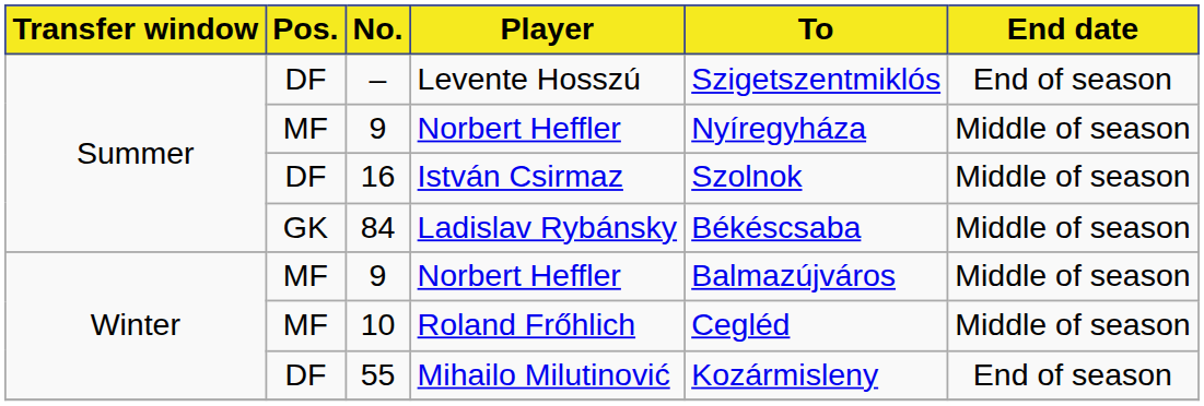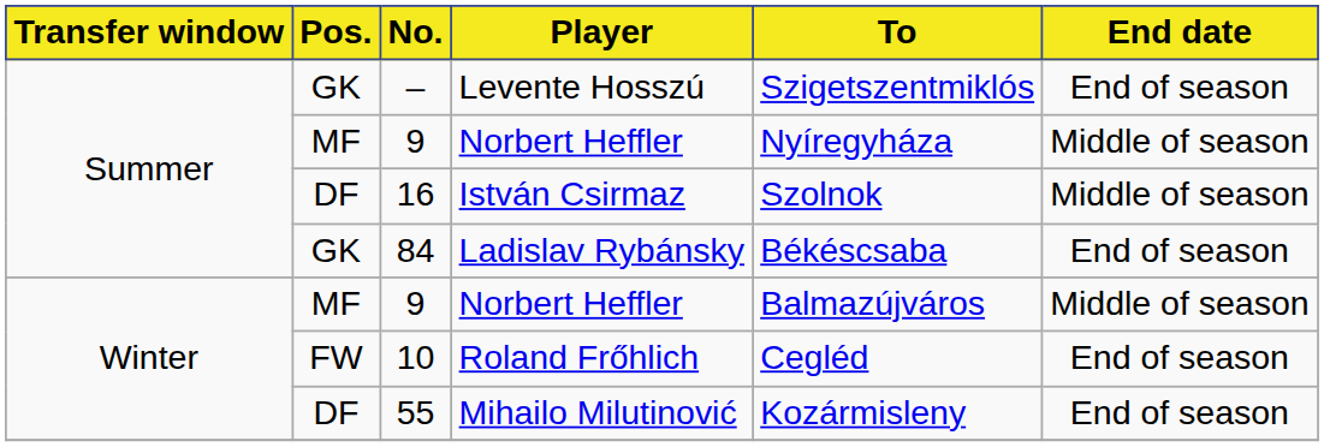 <table class="wikitable plainrowheaders sortable">
 <tr>
 <th style="background-color:#F5EA1F;color:black;border:1px solid #38478A">Transfer window</th>
 <th style="background-color:#F5EA1F;color:black;border:1px solid #38478A">Pos.</th>
 <th style="background-color:#F5EA1F;color:black;border:1px solid #38478A">No.</th>
 <th style="background-color:#F5EA1F;color:black;border:1px solid #38478A">Player</th>
 <th style="background-color:#F5EA1F;color:black;border:1px solid #38478A">To</th>
 <th style="background-color:#F5EA1F;color:black;border:1px solid #38478A">End date</th>
 </tr>
 <tr>
 <td rowspan="4" style="text-align:center;">Summer</td>
-<td style=text-align:center;>DF</td>
+<td style=text-align:center;>GK</td>
 <td style=text-align:center;>–</td>
 <td style=text-align:left;> Levente Hosszú</td>
 <td style=text-align:left;><a href='#'>Szigetszentmiklós</a></td>
 <td style=text-align:center;>End of season</td>
 </tr>
 <tr>
 <td style=text-align:center;>MF</td>
 <td style=text-align:center;>9</td>
 <td style=text-align:left;> <a href='#'>Norbert Heffler</a></td>
 <td style=text-align:left;><a href='#'>Nyíregyháza</a></td>
 <td style=text-align:center;>Middle of season</td>
 </tr>
 <tr>
 <td style=text-align:center;>DF</td>
 <td style=text-align:center;>16</td>
 <td style=text-align:left;> <a href='#'>István Csirmaz</a></td>
 <td style=text-align:left;><a href='#'>Szolnok</a></td>
 <td style=text-align:center;>Middle of season</td>
 </tr>
 <tr>
 <td style=text-align:center;>GK</td>
 <td style=text-align:center;>84</td>
 <td style=text-align:left;> <a href='#'>Ladislav Rybánsky</a></td>
 <td style=text-align:left;><a href='#'>Békéscsaba</a></td>
-<td style=text-align:center;>Middle of season</td>
+<td style=text-align:center;>End of season</td>
 </tr>
 <tr>
 <td rowspan="3" style="text-align:center;">Winter</td>
 <td style=text-align:center;>MF</td>
 <td style=text-align:center;>9</td>
 <td style=text-align:left;> <a href='#'>Norbert Heffler</a></td>
 <td style=text-align:left;><a href='#'>Balmazújváros</a></td>
 <td style=text-align:center;>Middle of season</td>
 </tr>
 <tr>
-<td style=text-align:center;>MF</td>
+<td style=text-align:center;>FW</td>
 <td style=text-align:center;>10</td>
 <td style=text-align:left;> <a href='#'>Roland Frőhlich</a></td>
 <td style=text-align:left;><a href='#'>Cegléd</a></td>
-<td style=text-align:center;>Middle of season</td>
+<td style=text-align:center;>End of season</td>
 </tr>
 <tr>
 <td style=text-align:center;>DF</td>
 <td style=text-align:center;>55</td>
 <td style=text-align:left;> <a href='#'>Mihailo Milutinović</a></td>
 <td style=text-align:left;><a href='#'>Kozármisleny</a></td>
 <td style=text-align:center;>End of season</td>
 </tr>
 <tr>
 </tr>
 </table>
